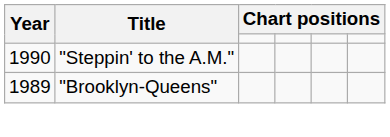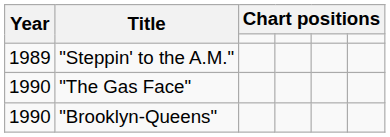 <table class="wikitable">
 <tr>
 <th rowspan="2">Year</th>
 <th rowspan="2">Title</th>
 <th colspan="4" style="text-align:center;">Chart positions</th>
 </tr>
 <tr>
 <td></td>
 <td></td>
 <td></td>
 <td></td>
 </tr>
 <tr>
-<td>1990</td>
+<td>1989</td>
 <td>"Steppin' to the A.M."</td>
 <td></td>
 <td></td>
 <td></td>
 <td></td>
 </tr>
 <tr>
-<td>1989</td>
+<td>1990</td>
+<td>"The Gas Face"</td>
+<td></td>
+<td></td>
+<td></td>
+<td></td>
+</tr>
+<tr>
+<td>1990</td>
 <td>"Brooklyn-Queens"</td>
 <td></td>
 <td></td>
 <td></td>
 <td></td>
 </tr>
 </table>
